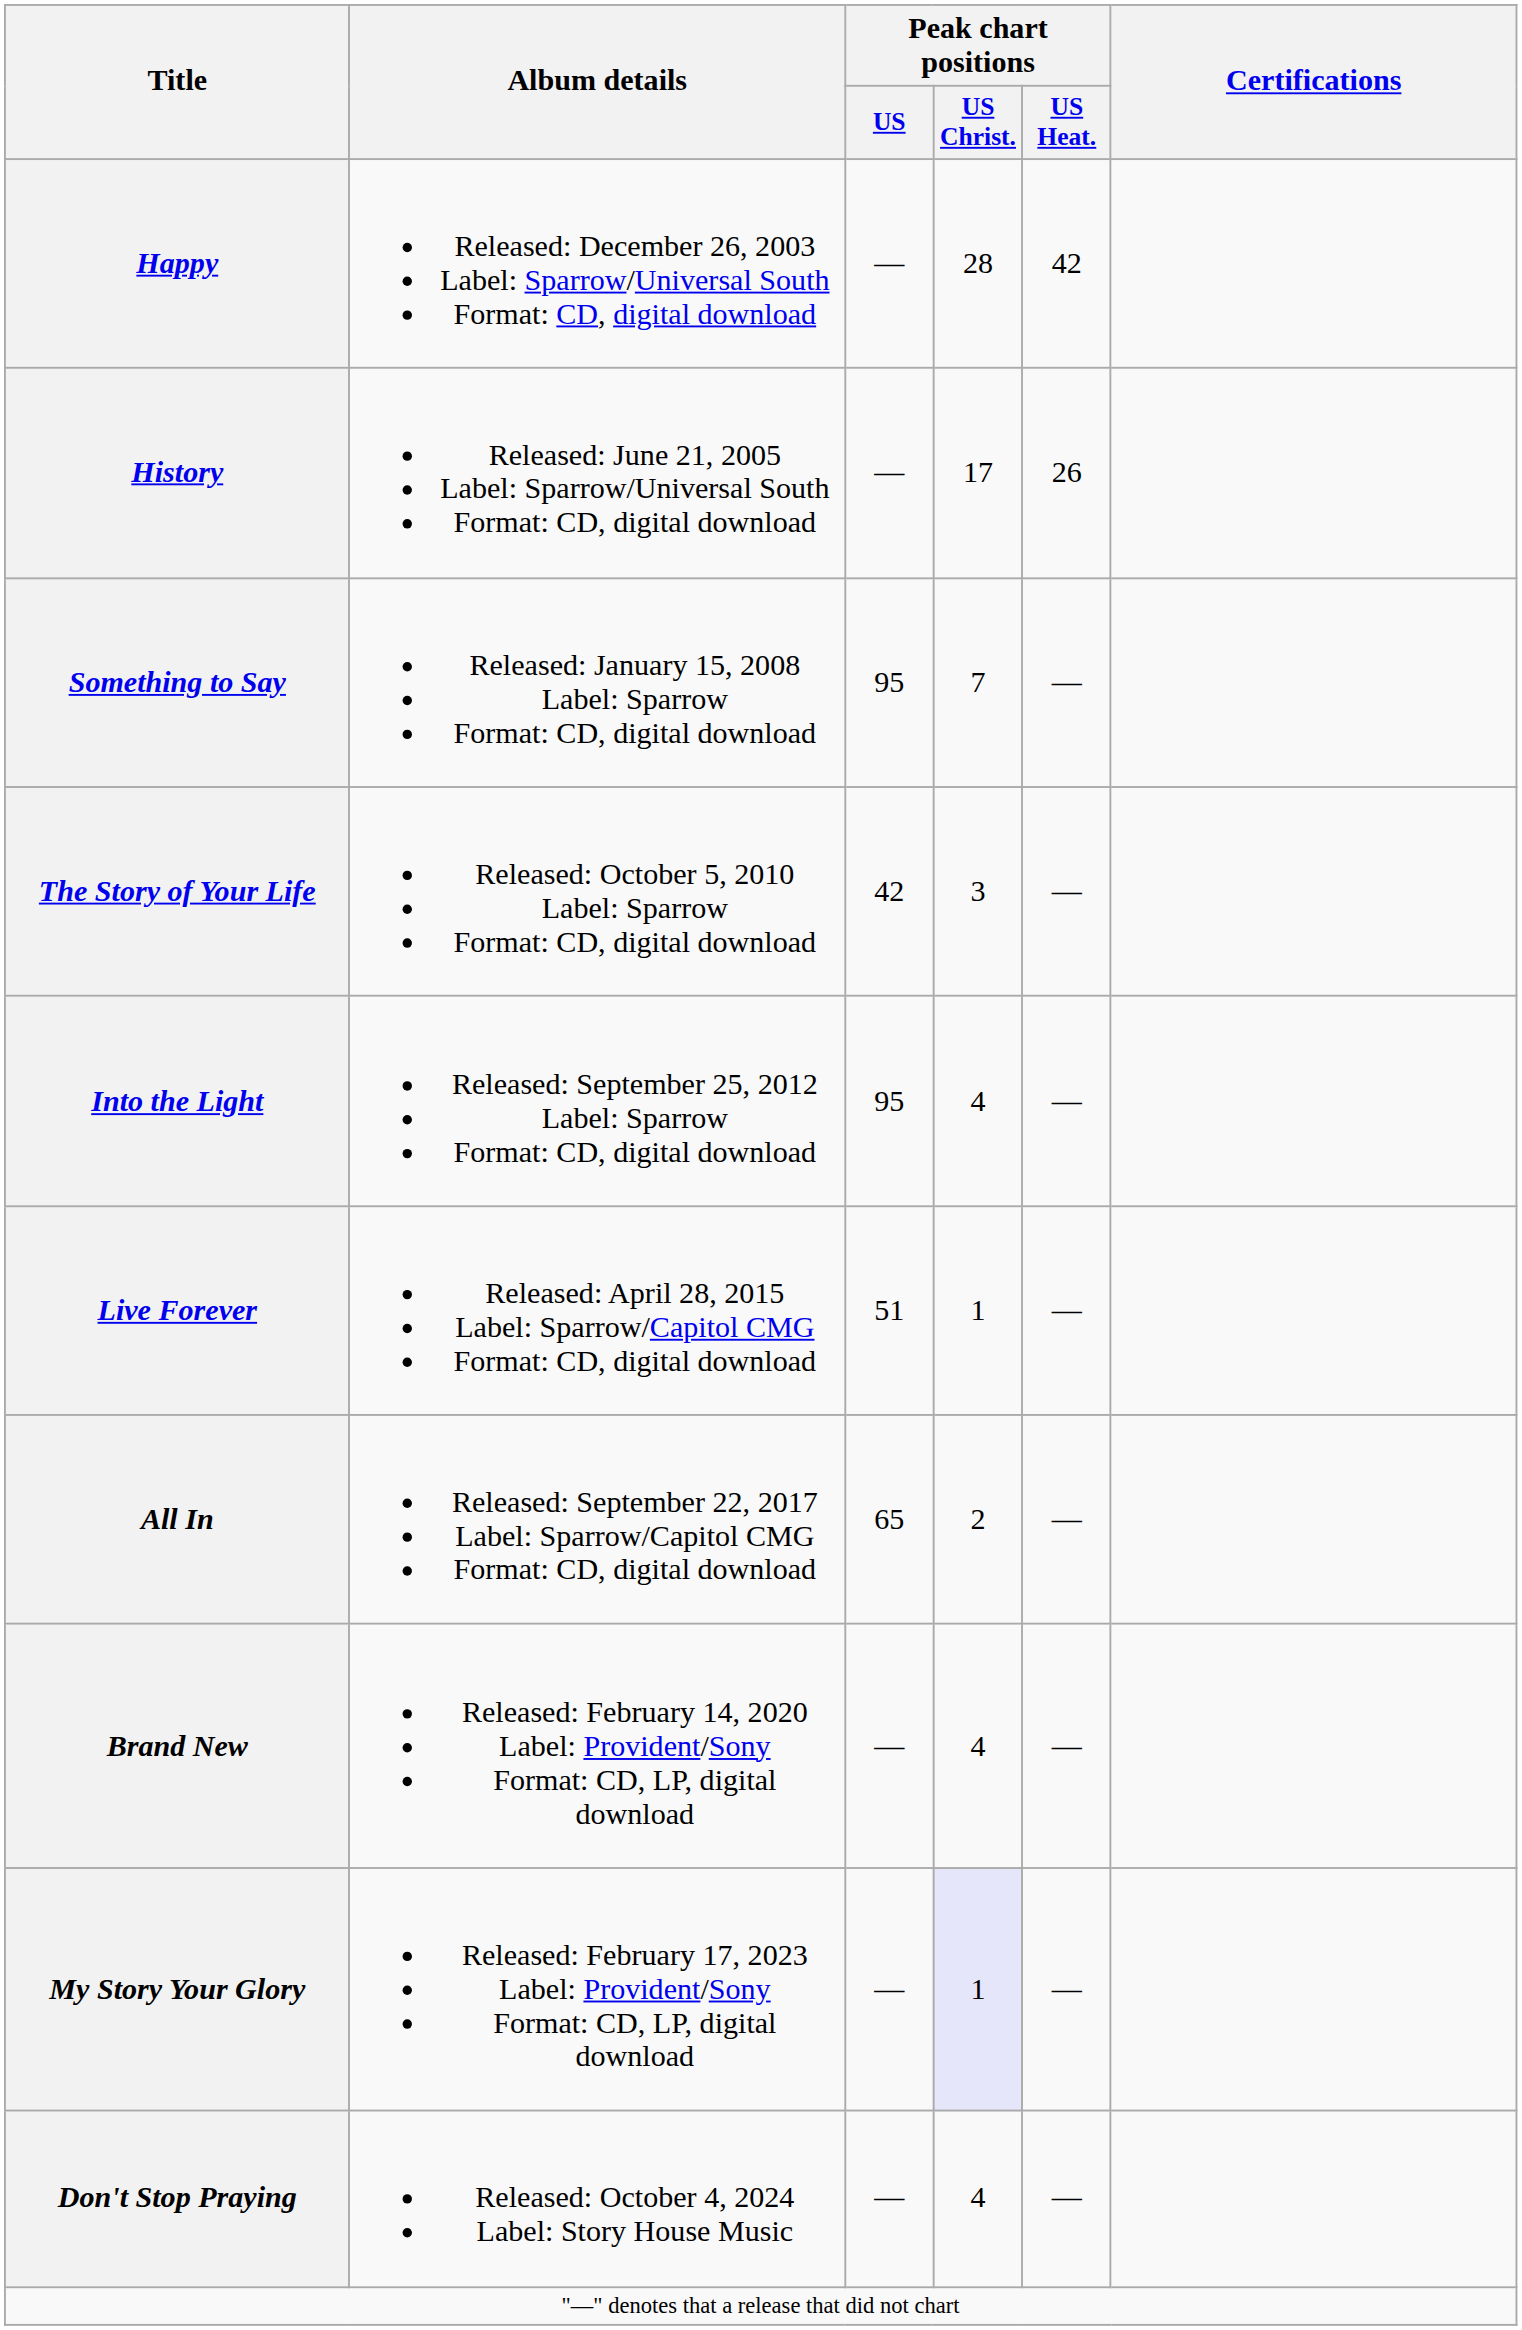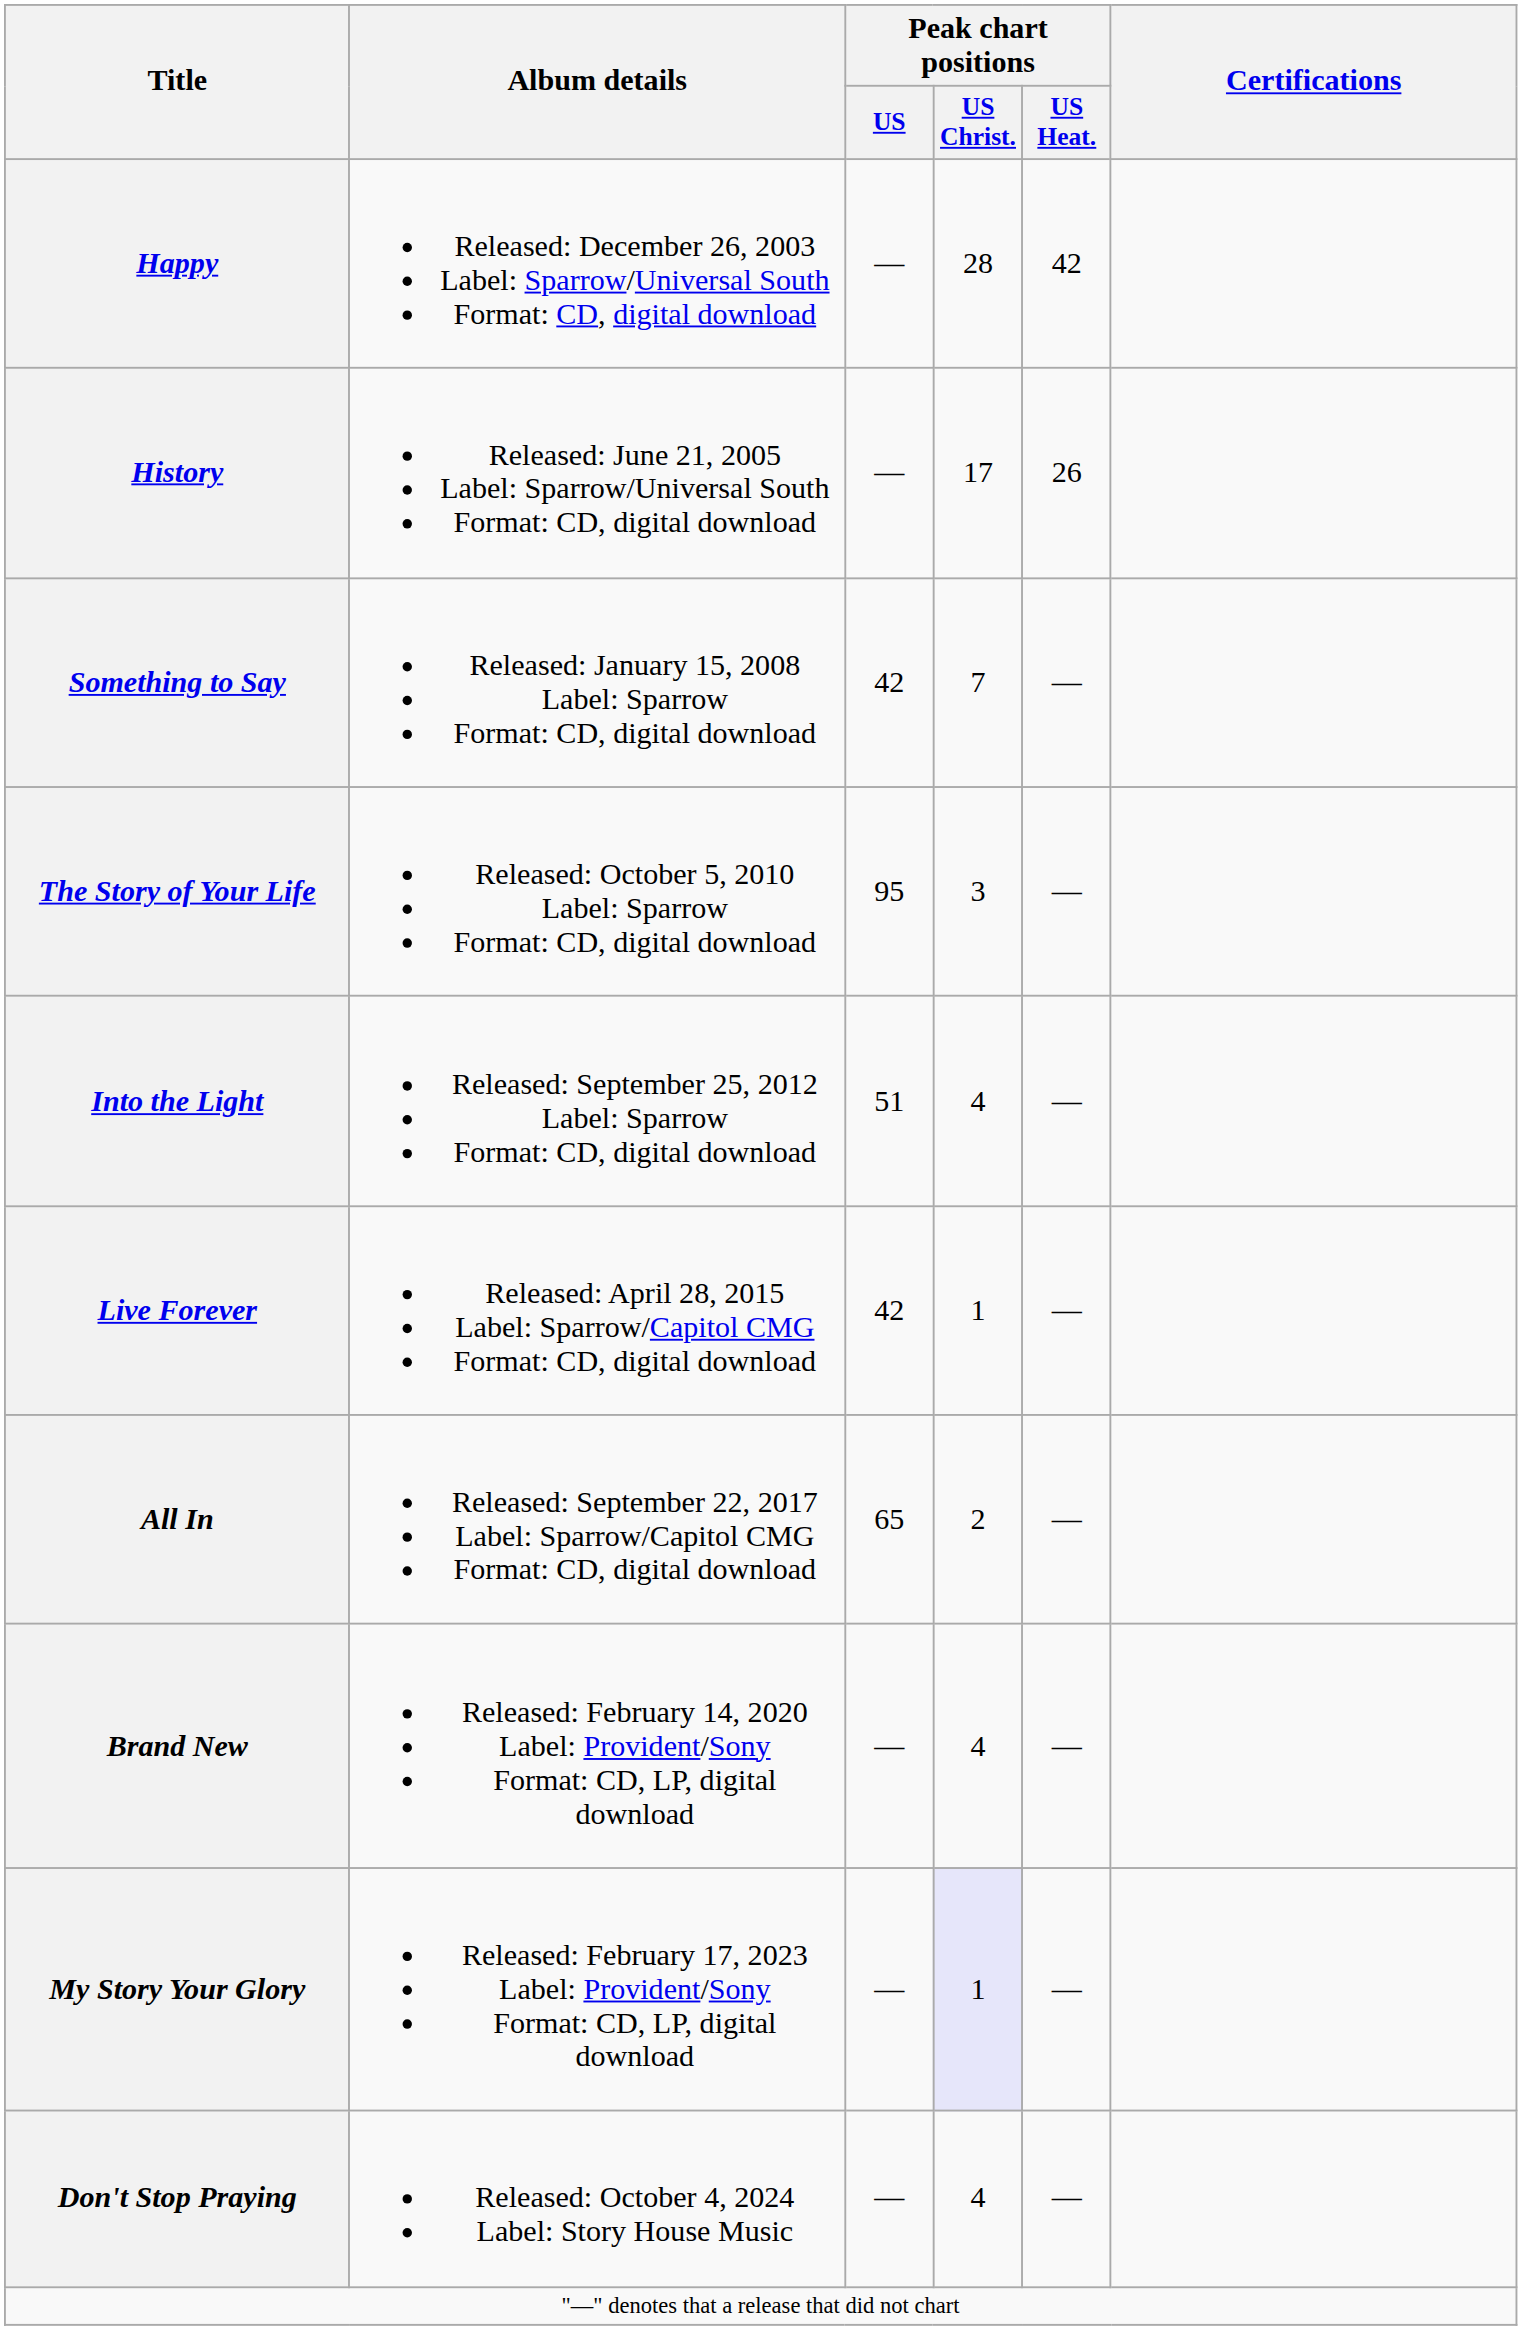 <table class="wikitable plainrowheaders" style="text-align:center;">
 <tr>
 <th scope="col" rowspan="2" style="width:11em;">Title</th>
 <th scope="col" rowspan="2" style="width:16em;">Album details</th>
 <th scope="col" colspan="3">Peak chart positions</th>
 <th scope="col" rowspan="2" style="width:13em;"><a href='#'>Certifications</a></th>
 </tr>
 <tr>
 <th style="width:3em; font-size:85%"><a href='#'>US</a><br></th>
 <th style="width:3em; font-size:85%"><a href='#'>US<br>Christ.</a><br></th>
 <th style="width:3em; font-size:85%"><a href='#'>US<br>Heat.</a><br></th>
 </tr>
 <tr>
 <th scope="row"><em><a href='#'>Happy</a></em></th>
 <td><br><ul><li>Released: December 26, 2003</li><li>Label: <a href='#'>Sparrow</a>/<a href='#'>Universal South</a></li><li>Format: <a href='#'>CD</a>, <a href='#'>digital download</a></li></ul></td>
 <td>—</td>
 <td>28</td>
 <td>42</td>
 <td></td>
 </tr>
 <tr>
 <th scope="row"><em><a href='#'>History</a></em></th>
 <td><br><ul><li>Released: June 21, 2005</li><li>Label: Sparrow/Universal South</li><li>Format: CD, digital download</li></ul></td>
 <td>—</td>
 <td>17</td>
 <td>26</td>
 <td></td>
 </tr>
 <tr>
 <th scope="row"><em><a href='#'>Something to Say</a></em></th>
 <td><br><ul><li>Released: January 15, 2008</li><li>Label: Sparrow</li><li>Format: CD, digital download</li></ul></td>
-<td>95</td>
+<td>42</td>
 <td>7</td>
 <td>—</td>
 <td></td>
 </tr>
 <tr>
 <th scope="row"><em><a href='#'>The Story of Your Life</a></em></th>
 <td><br><ul><li>Released: October 5, 2010</li><li>Label: Sparrow</li><li>Format: CD, digital download</li></ul></td>
-<td>42</td>
+<td>95</td>
 <td>3</td>
 <td>—</td>
 <td></td>
 </tr>
 <tr>
 <th scope="row"><em><a href='#'>Into the Light</a></em></th>
 <td><br><ul><li>Released: September 25, 2012</li><li>Label: Sparrow</li><li>Format: CD, digital download</li></ul></td>
-<td>95</td>
+<td>51</td>
 <td>4</td>
 <td>—</td>
 <td></td>
 </tr>
 <tr>
 <th scope="row"><em><a href='#'>Live Forever</a></em></th>
 <td><br><ul><li>Released: April 28, 2015</li><li>Label: Sparrow/<a href='#'>Capitol CMG</a></li><li>Format: CD, digital download</li></ul></td>
-<td>51</td>
+<td>42</td>
 <td>1</td>
 <td>—</td>
 <td></td>
 </tr>
 <tr>
 <th scope="row"><em>All In</em></th>
 <td><br><ul><li>Released: September 22, 2017</li><li>Label: Sparrow/Capitol CMG</li><li>Format: CD, digital download</li></ul></td>
 <td>65</td>
 <td>2</td>
 <td>—</td>
 <td></td>
 </tr>
 <tr>
 <th scope="row"><em>Brand New</em></th>
 <td><br><ul><li>Released: February 14, 2020</li><li>Label: <a href='#'>Provident</a>/<a href='#'>Sony</a></li><li>Format: CD, LP, digital download</li></ul></td>
 <td>—</td>
 <td>4</td>
 <td>—</td>
 <td></td>
 </tr>
 <tr>
 <th scope="row"><em>My Story Your Glory</em></th>
 <td><br><ul><li>Released: February 17, 2023</li><li>Label: <a href='#'>Provident</a>/<a href='#'>Sony</a></li><li>Format: CD, LP, digital download</li></ul></td>
 <td>—</td>
 <td style="background: lavender;">1</td>
 <td>—</td>
 <td></td>
 </tr>
 <tr>
 <th scope="row"><em>Don't Stop Praying</em></th>
 <td><br><ul><li>Released: October 4, 2024</li><li>Label: Story House Music</li></ul></td>
 <td>—</td>
 <td>4</td>
 <td>—</td>
 <td></td>
 </tr>
 <tr>
 <td colspan="6" style="font-size:9pt">"—" denotes that a release that did not chart</td>
 </tr>
 </table>
